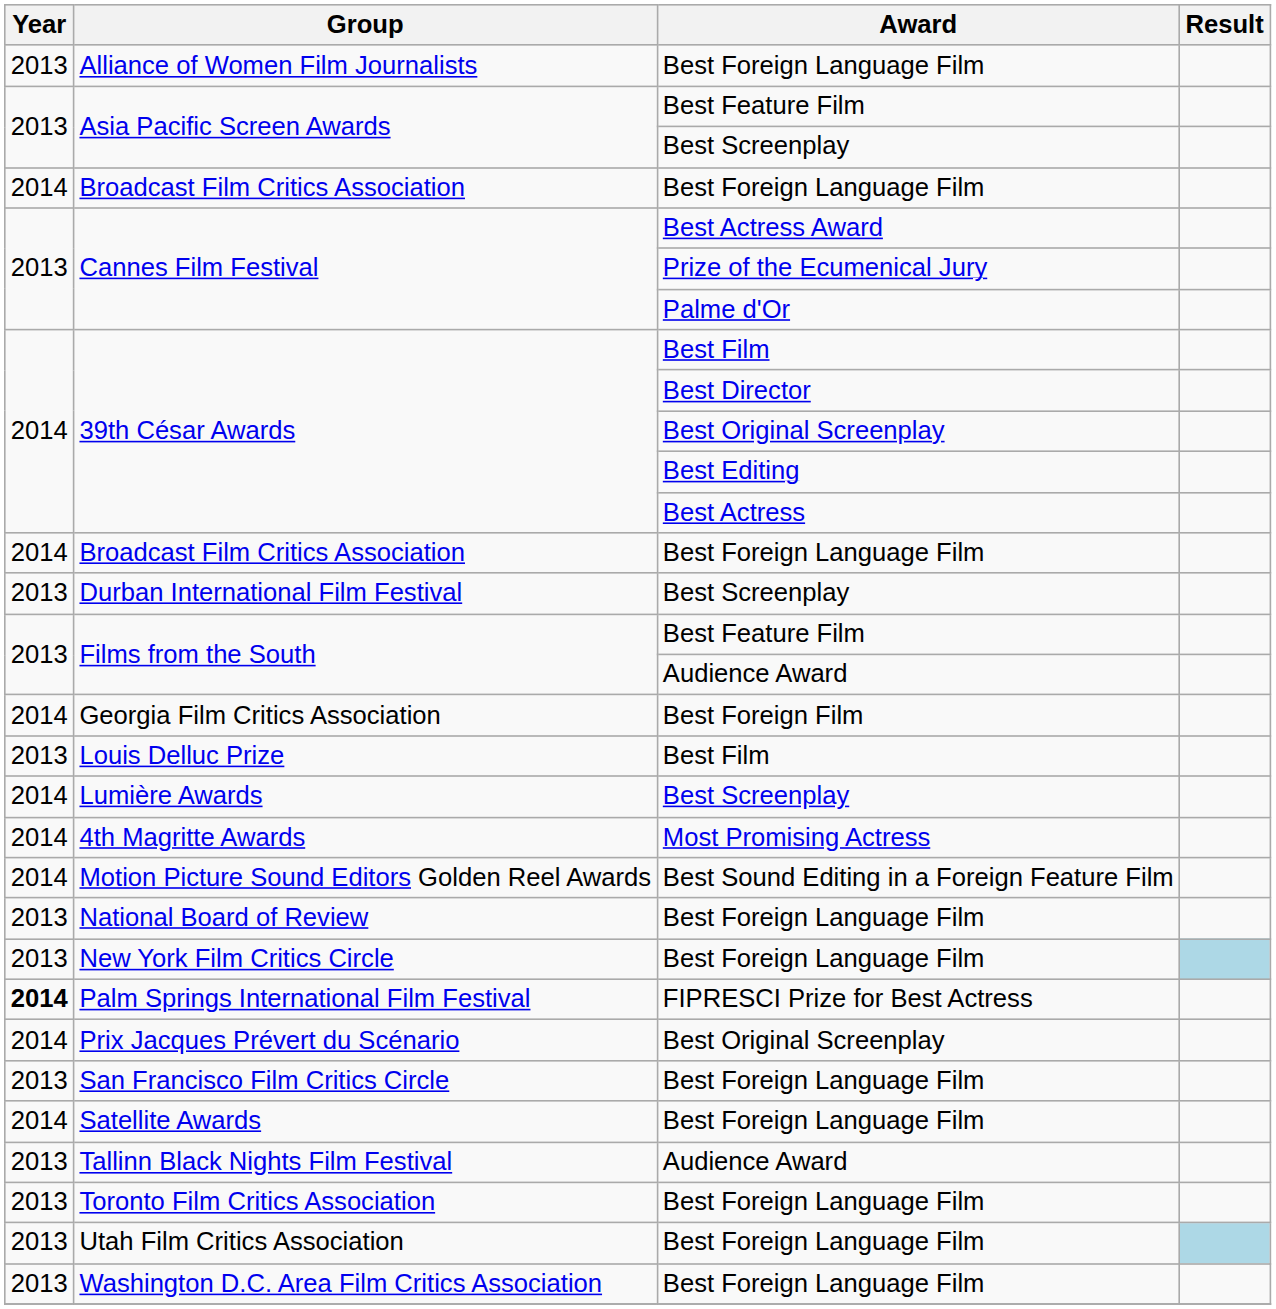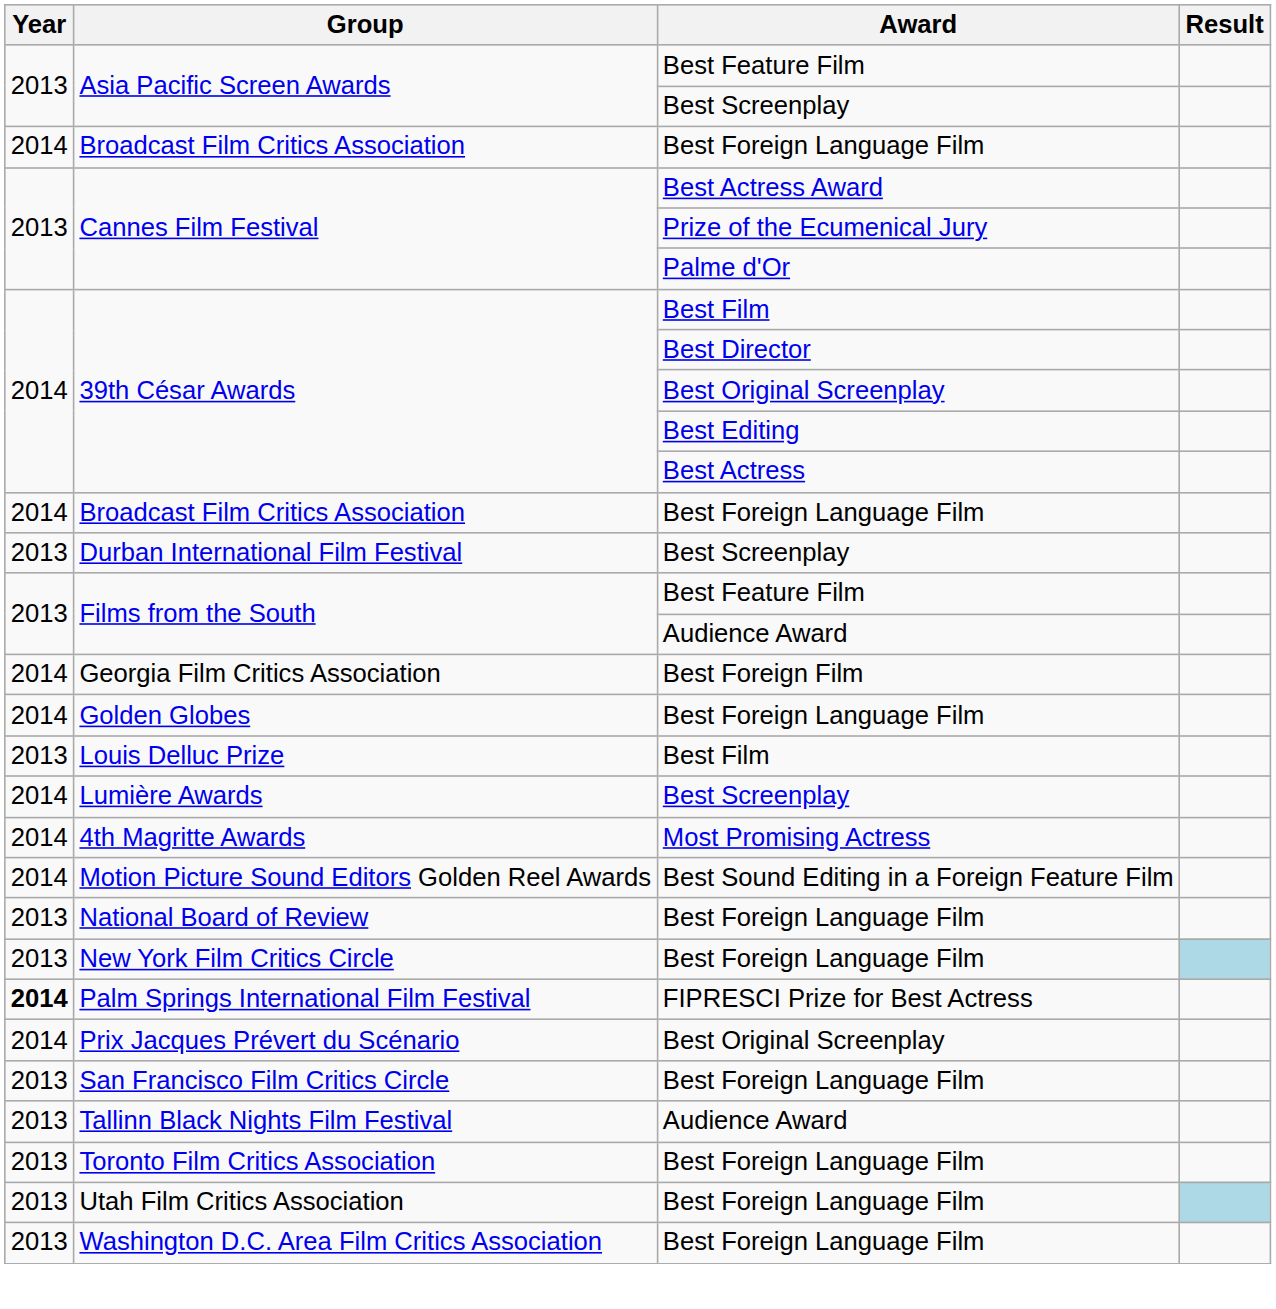 <table class="wikitable sortable">
 <tr>
 <th>Year</th>
 <th>Group</th>
 <th>Award</th>
 <th>Result</th>
-</tr>
-<tr>
-<td>2013</td>
-<td><a href='#'>Alliance of Women Film Journalists</a></td>
-<td>Best Foreign Language Film</td>
-<td></td>
 </tr>
 <tr>
 <td rowspan="2">2013</td>
 <td rowspan="2"><a href='#'>Asia Pacific Screen Awards</a></td>
 <td>Best Feature Film</td>
 <td></td>
 </tr>
 <tr>
 <td>Best Screenplay</td>
 <td></td>
 </tr>
 <tr>
 <td>2014</td>
 <td><a href='#'>Broadcast Film Critics Association</a></td>
 <td>Best Foreign Language Film</td>
 <td></td>
 </tr>
 <tr>
 <td rowspan="3">2013</td>
 <td rowspan="3"><a href='#'>Cannes Film Festival</a></td>
 <td><a href='#'>Best Actress Award</a></td>
 <td></td>
 </tr>
 <tr>
 <td><a href='#'>Prize of the Ecumenical Jury</a></td>
 <td></td>
 </tr>
 <tr>
 <td><a href='#'>Palme d'Or</a></td>
 <td></td>
 </tr>
 <tr>
 <td rowspan="5">2014</td>
 <td rowspan="5"><a href='#'>39th César Awards</a></td>
 <td><a href='#'>Best Film</a></td>
 <td></td>
 </tr>
 <tr>
 <td><a href='#'>Best Director</a></td>
 <td></td>
 </tr>
 <tr>
 <td><a href='#'>Best Original Screenplay</a></td>
 <td></td>
 </tr>
 <tr>
 <td><a href='#'>Best Editing</a></td>
 <td></td>
 </tr>
 <tr>
 <td><a href='#'>Best Actress</a></td>
 <td></td>
 </tr>
 <tr>
 <td>2014</td>
 <td><a href='#'>Broadcast Film Critics Association</a></td>
 <td>Best Foreign Language Film</td>
 <td></td>
 </tr>
 <tr>
 <td>2013</td>
 <td><a href='#'>Durban International Film Festival</a></td>
 <td>Best Screenplay</td>
 <td></td>
 </tr>
 <tr>
 <td rowspan="2">2013</td>
 <td rowspan="2"><a href='#'>Films from the South</a></td>
 <td>Best Feature Film</td>
 <td></td>
 </tr>
 <tr>
 <td>Audience Award</td>
 <td></td>
 </tr>
 <tr>
 <td>2014</td>
 <td>Georgia Film Critics Association</td>
 <td>Best Foreign Film</td>
 <td></td>
 </tr>
 <tr>
+<td>2014</td>
+<td><a href='#'>Golden Globes</a></td>
+<td>Best Foreign Language Film</td>
+<td></td>
+</tr>
+<tr>
 <td>2013</td>
 <td><a href='#'>Louis Delluc Prize</a></td>
 <td>Best Film</td>
 <td></td>
 </tr>
 <tr>
 <td>2014</td>
 <td><a href='#'>Lumière Awards</a></td>
 <td><a href='#'>Best Screenplay</a></td>
 <td></td>
 </tr>
 <tr>
 <td>2014</td>
 <td><a href='#'>4th Magritte Awards</a></td>
 <td><a href='#'>Most Promising Actress</a></td>
 <td></td>
 </tr>
 <tr>
 <td>2014</td>
 <td><a href='#'>Motion Picture Sound Editors</a> Golden Reel Awards</td>
 <td>Best Sound Editing in a Foreign Feature Film</td>
 <td></td>
 </tr>
 <tr>
 <td>2013</td>
 <td><a href='#'>National Board of Review</a></td>
 <td>Best Foreign Language Film</td>
 <td></td>
 </tr>
 <tr>
 <td>2013</td>
 <td><a href='#'>New York Film Critics Circle</a></td>
 <td>Best Foreign Language Film</td>
 <td style="text-align:center; background:lightblue;"></td>
 </tr>
 <tr>
 <td><strong>2014</strong></td>
 <td><a href='#'>Palm Springs International Film Festival</a></td>
 <td>FIPRESCI Prize for Best Actress</td>
 <td></td>
 </tr>
 <tr>
 <td>2014</td>
 <td><a href='#'>Prix Jacques Prévert du Scénario</a></td>
 <td>Best Original Screenplay</td>
 <td></td>
 </tr>
 <tr>
 <td>2013</td>
 <td><a href='#'>San Francisco Film Critics Circle</a></td>
 <td>Best Foreign Language Film</td>
 <td></td>
 </tr>
 <tr>
-<td>2014</td>
-<td><a href='#'>Satellite Awards</a></td>
-<td>Best Foreign Language Film</td>
-<td></td>
-</tr>
-<tr>
 <td>2013</td>
 <td><a href='#'>Tallinn Black Nights Film Festival</a></td>
 <td>Audience Award</td>
 <td></td>
 </tr>
 <tr>
 <td>2013</td>
 <td><a href='#'>Toronto Film Critics Association</a></td>
 <td>Best Foreign Language Film</td>
 <td></td>
 </tr>
 <tr>
 <td>2013</td>
 <td>Utah Film Critics Association</td>
 <td>Best Foreign Language Film</td>
 <td style="text-align:center; background:lightblue;"></td>
 </tr>
 <tr>
 <td>2013</td>
 <td><a href='#'>Washington D.C. Area Film Critics Association</a></td>
 <td>Best Foreign Language Film</td>
 <td></td>
 </tr>
 <tr>
 </tr>
 </table>
